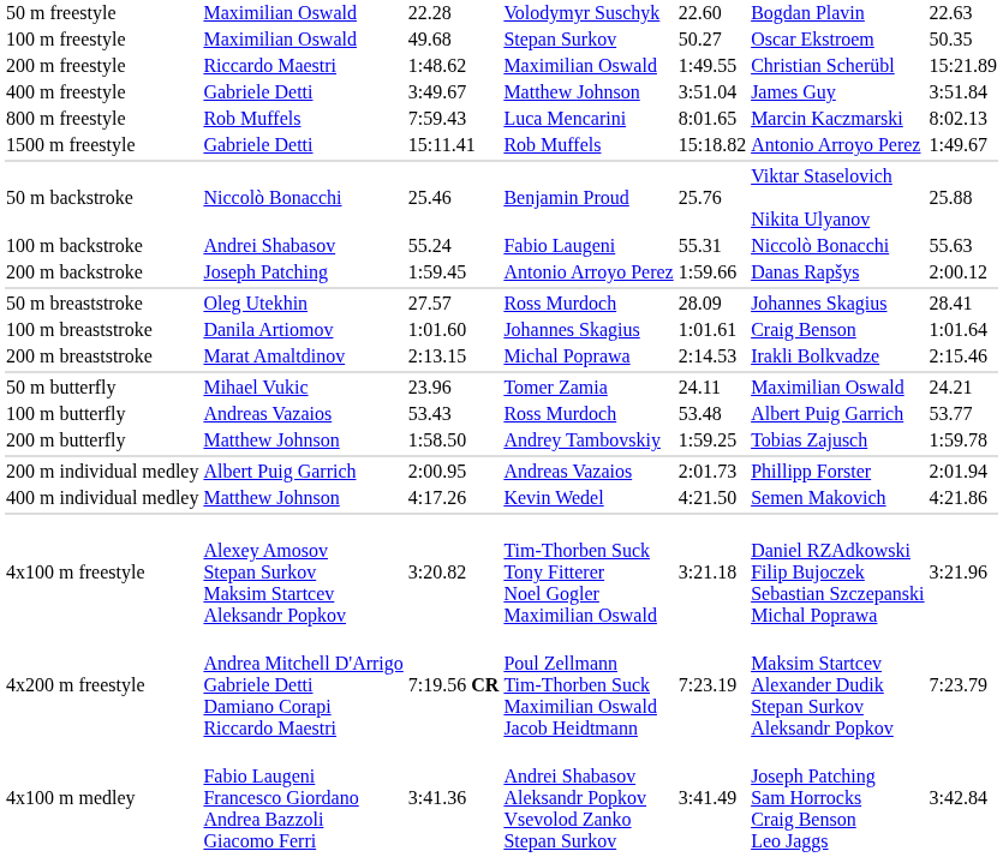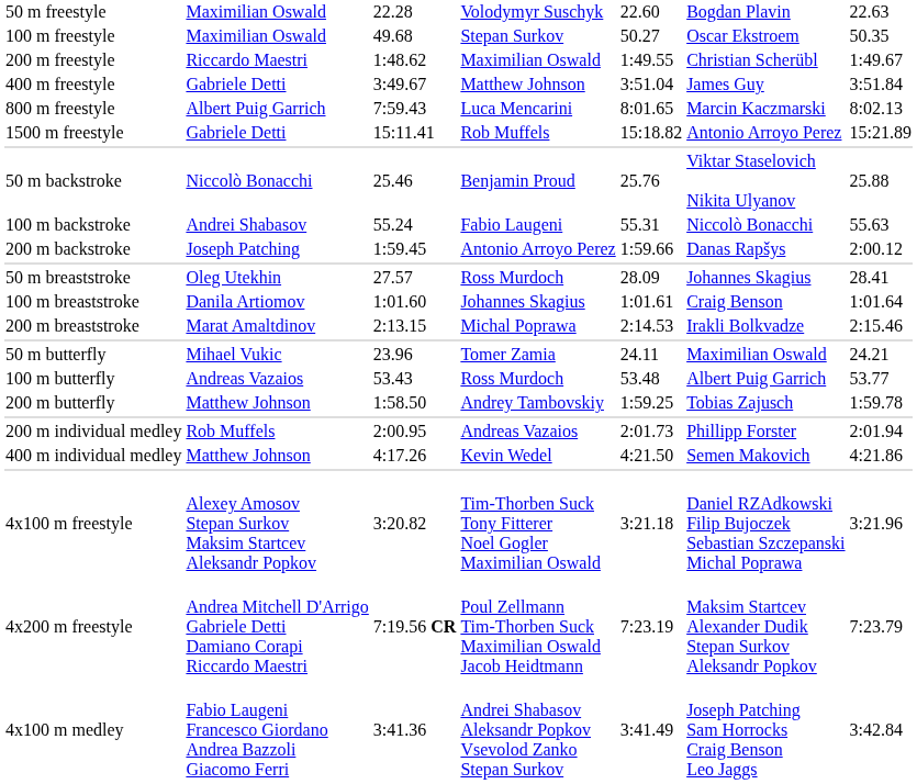 <table>
 <tr>
 <td>50 m freestyle</td>
 <td><a href='#'>Maximilian Oswald</a><br> </td>
 <td>22.28</td>
 <td><a href='#'>Volodymyr Suschyk</a><br> </td>
 <td>22.60</td>
 <td><a href='#'>Bogdan Plavin</a><br> </td>
 <td>22.63</td>
 </tr>
 <tr>
 <td>100 m freestyle</td>
 <td><a href='#'>Maximilian Oswald</a><br> </td>
 <td>49.68</td>
 <td><a href='#'>Stepan Surkov</a><br> </td>
 <td>50.27</td>
 <td><a href='#'>Oscar Ekstroem</a><br> </td>
 <td>50.35</td>
 </tr>
 <tr>
 <td>200 m freestyle</td>
 <td><a href='#'>Riccardo Maestri</a><br> </td>
 <td>1:48.62</td>
 <td><a href='#'>Maximilian Oswald</a><br> </td>
 <td>1:49.55</td>
 <td><a href='#'>Christian Scherübl</a><br> </td>
-<td>15:21.89</td>
+<td>1:49.67</td>
 </tr>
 <tr>
 <td>400 m freestyle</td>
 <td><a href='#'>Gabriele Detti</a><br> </td>
 <td>3:49.67</td>
 <td><a href='#'>Matthew Johnson</a><br> </td>
 <td>3:51.04</td>
 <td><a href='#'>James Guy</a><br> </td>
 <td>3:51.84</td>
 </tr>
 <tr>
 <td>800 m freestyle</td>
-<td><a href='#'>Rob Muffels</a><br> </td>
+<td><a href='#'>Albert Puig Garrich</a><br> </td>
 <td>7:59.43</td>
 <td><a href='#'>Luca Mencarini</a><br> </td>
 <td>8:01.65</td>
 <td><a href='#'>Marcin Kaczmarski</a><br> </td>
 <td>8:02.13</td>
 </tr>
 <tr>
 <td>1500 m freestyle</td>
 <td><a href='#'>Gabriele Detti</a><br> </td>
 <td>15:11.41</td>
 <td><a href='#'>Rob Muffels</a><br> </td>
 <td>15:18.82</td>
 <td><a href='#'>Antonio Arroyo Perez</a><br> </td>
-<td>1:49.67</td>
+<td>15:21.89</td>
 </tr>
 <tr bgcolor=#DDDDDD>
 <td colspan=7></td>
 </tr>
 <tr>
 <td>50 m backstroke</td>
 <td><a href='#'>Niccolò Bonacchi</a><br> </td>
 <td>25.46</td>
 <td><a href='#'>Benjamin Proud</a><br> </td>
 <td>25.76</td>
 <td><a href='#'>Viktar Staselovich</a><br> <br><a href='#'>Nikita Ulyanov</a><br> </td>
 <td>25.88</td>
 </tr>
 <tr>
 <td>100 m backstroke</td>
 <td><a href='#'>Andrei Shabasov</a><br> </td>
 <td>55.24</td>
 <td><a href='#'>Fabio Laugeni</a><br> </td>
 <td>55.31</td>
 <td><a href='#'>Niccolò Bonacchi</a><br> </td>
 <td>55.63</td>
 </tr>
 <tr>
 <td>200 m backstroke</td>
 <td><a href='#'>Joseph Patching</a> <br> </td>
 <td>1:59.45</td>
 <td><a href='#'>Antonio Arroyo Perez</a><br> </td>
 <td>1:59.66</td>
 <td><a href='#'>Danas Rapšys</a> <br> </td>
 <td>2:00.12</td>
 </tr>
 <tr bgcolor=#DDDDDD>
 <td colspan=7></td>
 </tr>
 <tr>
 <td>50 m breaststroke</td>
 <td><a href='#'>Oleg Utekhin</a><br> </td>
 <td>27.57</td>
 <td><a href='#'>Ross Murdoch</a><br> </td>
 <td>28.09</td>
 <td><a href='#'>Johannes Skagius</a><br> </td>
 <td>28.41</td>
 </tr>
 <tr>
 <td>100 m breaststroke</td>
 <td><a href='#'>Danila Artiomov</a><br> </td>
 <td>1:01.60</td>
 <td><a href='#'>Johannes Skagius</a><br> </td>
 <td>1:01.61</td>
 <td><a href='#'>Craig Benson</a><br> </td>
 <td>1:01.64</td>
 </tr>
 <tr>
 <td>200 m breaststroke</td>
 <td><a href='#'>Marat Amaltdinov</a><br> </td>
 <td>2:13.15</td>
 <td><a href='#'>Michal Poprawa</a><br> </td>
 <td>2:14.53</td>
 <td><a href='#'>Irakli Bolkvadze</a><br> </td>
 <td>2:15.46</td>
 </tr>
 <tr bgcolor=#DDDDDD>
 <td colspan=7></td>
 </tr>
 <tr>
 <td>50 m butterfly</td>
 <td><a href='#'>Mihael Vukic</a><br> </td>
 <td>23.96</td>
 <td><a href='#'>Tomer Zamia</a><br> </td>
 <td>24.11</td>
 <td><a href='#'>Maximilian Oswald</a><br> </td>
 <td>24.21</td>
 </tr>
 <tr>
 <td>100 m butterfly</td>
 <td><a href='#'>Andreas Vazaios</a><br> </td>
 <td>53.43</td>
 <td><a href='#'>Ross Murdoch</a><br> </td>
 <td>53.48</td>
 <td><a href='#'>Albert Puig Garrich</a><br> </td>
 <td>53.77</td>
 </tr>
 <tr>
 <td>200 m butterfly</td>
 <td><a href='#'>Matthew Johnson</a><br> </td>
 <td>1:58.50</td>
 <td><a href='#'>Andrey Tambovskiy</a><br> </td>
 <td>1:59.25</td>
 <td><a href='#'>Tobias Zajusch</a><br> </td>
 <td>1:59.78</td>
 </tr>
 <tr bgcolor=#DDDDDD>
 <td colspan=7></td>
 </tr>
 <tr>
 <td>200 m individual medley</td>
-<td><a href='#'>Albert Puig Garrich</a><br> </td>
+<td><a href='#'>Rob Muffels</a><br> </td>
 <td>2:00.95</td>
 <td><a href='#'>Andreas Vazaios</a><br> </td>
 <td>2:01.73</td>
 <td><a href='#'>Phillipp Forster</a><br> </td>
 <td>2:01.94</td>
 </tr>
 <tr>
 <td>400 m individual medley</td>
 <td><a href='#'>Matthew Johnson</a><br> </td>
 <td>4:17.26</td>
 <td><a href='#'>Kevin Wedel</a><br> </td>
 <td>4:21.50</td>
 <td><a href='#'>Semen Makovich</a><br> </td>
 <td>4:21.86</td>
 </tr>
 <tr bgcolor=#DDDDDD>
 <td colspan=7></td>
 </tr>
 <tr>
 <td>4x100 m freestyle</td>
 <td><br><a href='#'>Alexey Amosov</a><br><a href='#'>Stepan Surkov</a><br><a href='#'>Maksim Startcev</a><br><a href='#'>Aleksandr Popkov</a></td>
 <td>3:20.82</td>
 <td><br><a href='#'>Tim-Thorben Suck</a><br><a href='#'>Tony Fitterer</a><br><a href='#'>Noel Gogler</a><br><a href='#'>Maximilian Oswald</a></td>
 <td>3:21.18</td>
 <td><br><a href='#'>Daniel RZAdkowski</a><br><a href='#'>Filip Bujoczek</a><br><a href='#'>Sebastian Szczepanski</a><br><a href='#'>Michal Poprawa</a></td>
 <td>3:21.96</td>
 </tr>
 <tr>
 <td>4x200 m freestyle</td>
 <td><br><a href='#'>Andrea Mitchell D'Arrigo</a><br><a href='#'>Gabriele Detti</a><br><a href='#'>Damiano Corapi</a><br><a href='#'>Riccardo Maestri</a></td>
 <td>7:19.56 <strong>CR</strong></td>
 <td><br><a href='#'>Poul Zellmann</a><br><a href='#'>Tim-Thorben Suck</a><br><a href='#'>Maximilian Oswald</a><br><a href='#'>Jacob Heidtmann</a></td>
 <td>7:23.19</td>
 <td><br><a href='#'>Maksim Startcev</a><br><a href='#'>Alexander Dudik</a><br><a href='#'>Stepan Surkov</a><br><a href='#'>Aleksandr Popkov</a></td>
 <td>7:23.79</td>
 </tr>
 <tr>
 <td>4x100 m medley</td>
 <td><br><a href='#'>Fabio Laugeni</a><br><a href='#'>Francesco Giordano</a><br><a href='#'>Andrea Bazzoli</a><br><a href='#'>Giacomo Ferri</a></td>
 <td>3:41.36</td>
 <td><br><a href='#'>Andrei Shabasov</a><br><a href='#'>Aleksandr Popkov</a><br><a href='#'>Vsevolod Zanko</a><br><a href='#'>Stepan Surkov</a></td>
 <td>3:41.49</td>
 <td><br><a href='#'>Joseph Patching</a><br><a href='#'>Sam Horrocks</a><br><a href='#'>Craig Benson</a><br><a href='#'>Leo Jaggs</a></td>
 <td>3:42.84</td>
 </tr>
 </table>
